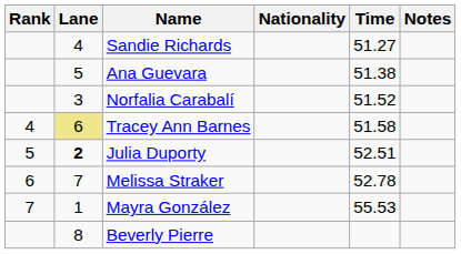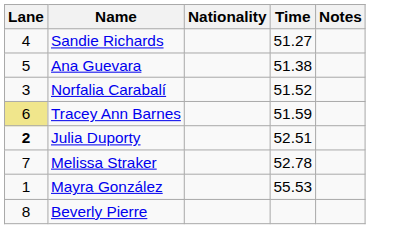 <table class="wikitable sortable" style="text-align:center;font-size:95%">
 <tr>
-<th>Rank</th>
 <th>Lane</th>
 <th>Name</th>
 <th>Nationality</th>
 <th>Time</th>
 <th>Notes</th>
 </tr>
 <tr>
-<td></td>
 <td>4</td>
 <td align=left><a href='#'>Sandie Richards</a></td>
 <td align=left></td>
 <td>51.27</td>
 <td></td>
 </tr>
 <tr>
-<td></td>
 <td>5</td>
 <td align=left><a href='#'>Ana Guevara</a></td>
 <td align=left></td>
 <td>51.38</td>
 <td></td>
 </tr>
 <tr>
-<td></td>
 <td>3</td>
 <td align=left><a href='#'>Norfalia Carabalí</a></td>
 <td align=left></td>
 <td>51.52</td>
 <td></td>
 </tr>
 <tr>
-<td>4</td>
 <td style="background: khaki;">6</td>
 <td align=left><a href='#'>Tracey Ann Barnes</a></td>
 <td align=left></td>
-<td>51.58</td>
+<td>51.59</td>
 <td></td>
 </tr>
 <tr>
-<td>5</td>
 <td><strong>2</strong></td>
 <td align=left><a href='#'>Julia Duporty</a></td>
 <td align=left></td>
 <td>52.51</td>
 <td></td>
 </tr>
 <tr>
-<td>6</td>
 <td>7</td>
 <td align=left><a href='#'>Melissa Straker</a></td>
 <td align=left></td>
 <td>52.78</td>
 <td></td>
 </tr>
 <tr>
-<td>7</td>
 <td>1</td>
 <td align=left><a href='#'>Mayra González</a></td>
 <td align=left></td>
 <td>55.53</td>
 <td></td>
 </tr>
 <tr>
-<td></td>
 <td>8</td>
 <td align=left><a href='#'>Beverly Pierre</a></td>
 <td align=left></td>
 <td></td>
 <td></td>
 </tr>
 </table>
